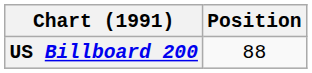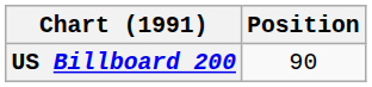 <table class="wikitable plainrowheaders" style="text-align:center">
 <tr>
 <th scope="col">Chart (1991)</th>
 <th scope="col">Position</th>
 </tr>
 <tr>
 <th scope="row">US <em><a href='#'>Billboard 200</a></em></th>
-<td>88</td>
+<td>90</td>
 </tr>
 </table>
